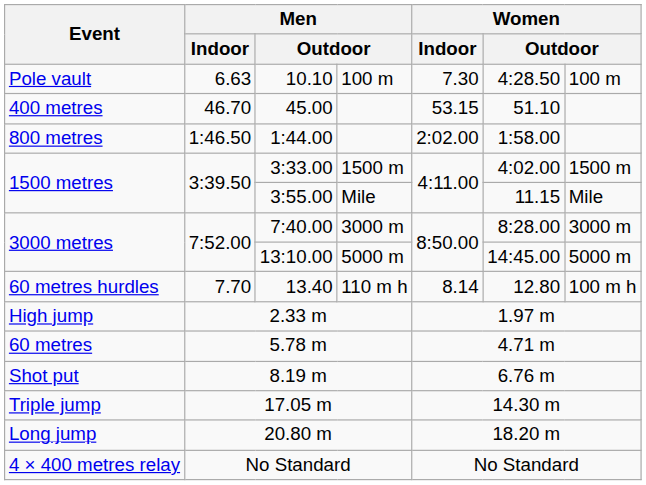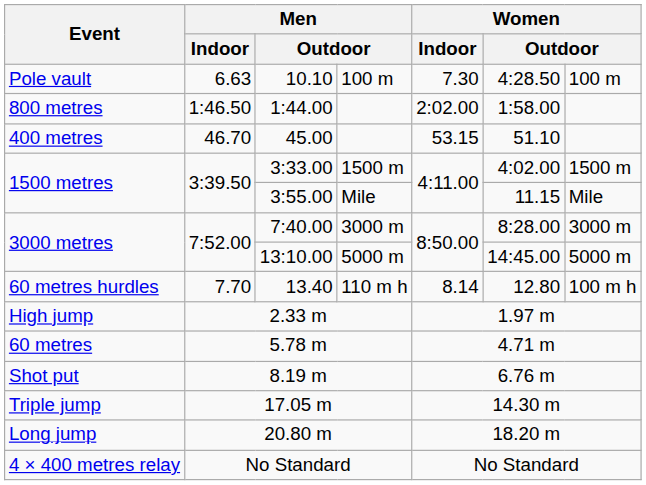 <table class="wikitable" style="text-align:right;">
 <tr>
 <th rowspan=2>Event</th>
 <th colspan=3>Men</th>
 <th colspan=3>Women</th>
 </tr>
 <tr>
 <th>Indoor</th>
 <th colspan=2>Outdoor</th>
 <th>Indoor</th>
 <th colspan=2>Outdoor</th>
 </tr>
 <tr>
 <td style="text-align:left;"><a href='#'>Pole vault</a></td>
 <td>6.63</td>
 <td>10.10</td>
 <td style="text-align:left;">100 m</td>
 <td>7.30</td>
 <td>4:28.50</td>
 <td style="text-align:left;">100 m</td>
 </tr>
 <tr>
+<td style="text-align:left;"><a href='#'>800 metres</a></td>
+<td>1:46.50</td>
+<td>1:44.00</td>
+<td></td>
+<td>2:02.00</td>
+<td>1:58.00</td>
+<td></td>
+</tr>
+<tr>
 <td style="text-align:left;"><a href='#'>400 metres</a></td>
 <td>46.70</td>
 <td>45.00</td>
 <td></td>
 <td>53.15</td>
 <td>51.10</td>
-<td></td>
-</tr>
-<tr>
-<td style="text-align:left;"><a href='#'>800 metres</a></td>
-<td>1:46.50</td>
-<td>1:44.00</td>
-<td></td>
-<td>2:02.00</td>
-<td>1:58.00</td>
 <td></td>
 </tr>
 <tr>
 <td style="text-align:left;" rowspan=2><a href='#'>1500 metres</a></td>
 <td rowspan=2>3:39.50</td>
 <td>3:33.00</td>
 <td style="text-align:left;">1500 m</td>
 <td rowspan=2>4:11.00</td>
 <td>4:02.00</td>
 <td style="text-align:left;">1500 m</td>
 </tr>
 <tr>
 <td>3:55.00</td>
 <td style="text-align:left;">Mile</td>
 <td>11.15</td>
 <td style="text-align:left;">Mile</td>
 </tr>
 <tr>
 <td style="text-align:left;" rowspan=2><a href='#'>3000 metres</a></td>
 <td rowspan=2>7:52.00</td>
 <td>7:40.00</td>
 <td style="text-align:left;">3000 m</td>
 <td rowspan=2>8:50.00</td>
 <td>8:28.00</td>
 <td style="text-align:left;">3000 m</td>
 </tr>
 <tr>
 <td>13:10.00</td>
 <td style="text-align:left;">5000 m</td>
 <td>14:45.00</td>
 <td style="text-align:left;">5000 m</td>
 </tr>
 <tr>
 <td style="text-align:left;"><a href='#'>60 metres hurdles</a></td>
 <td>7.70</td>
 <td>13.40</td>
 <td style="text-align:left;">110 m h</td>
 <td>8.14</td>
 <td>12.80</td>
 <td style="text-align:left;">100 m h</td>
 </tr>
 <tr>
 <td style="text-align:left;"><a href='#'>High jump</a></td>
 <td style="text-align:center;" colspan=3>2.33 m</td>
 <td style="text-align:center;" colspan=3>1.97 m</td>
 </tr>
 <tr>
 <td style="text-align:left;"><a href='#'>60 metres</a></td>
 <td style="text-align:center;" colspan=3>5.78 m</td>
 <td style="text-align:center;" colspan=3>4.71 m</td>
 </tr>
 <tr>
 <td style="text-align:left;"><a href='#'>Shot put</a></td>
 <td style="text-align:center;" colspan=3>8.19 m</td>
 <td style="text-align:center;" colspan=3>6.76 m</td>
 </tr>
 <tr>
 <td style="text-align:left;"><a href='#'>Triple jump</a></td>
 <td style="text-align:center;" colspan=3>17.05 m</td>
 <td style="text-align:center;" colspan=3>14.30 m</td>
 </tr>
 <tr>
 <td style="text-align:left;"><a href='#'>Long jump</a></td>
 <td style="text-align:center;" colspan=3>20.80 m</td>
 <td style="text-align:center;" colspan=3>18.20 m</td>
 </tr>
 <tr>
 <td style="text-align:left;"><a href='#'>4 × 400 metres relay</a></td>
 <td style="text-align:center;" colspan=3>No Standard</td>
 <td style="text-align:center;" colspan=3>No Standard</td>
 </tr>
 </table>
